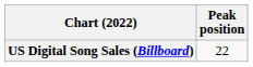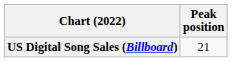 <table class="wikitable plainrowheaders" style="text-align:center">
 <tr>
 <th scope="col">Chart (2022)</th>
 <th scope="col">Peak<br>position</th>
 </tr>
 <tr>
 <th scope="row">US Digital Song Sales (<em><a href='#'>Billboard</a></em>)</th>
-<td>22</td>
+<td>21</td>
 </tr>
 </table>
